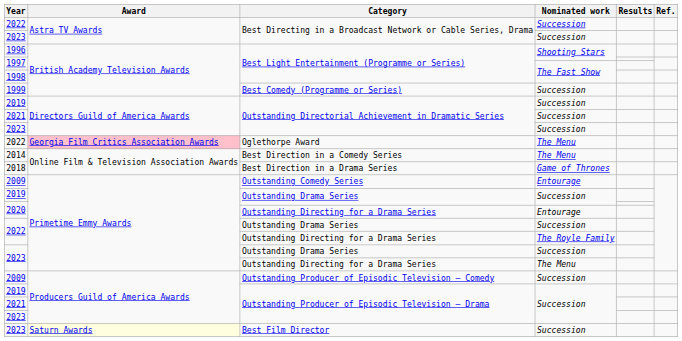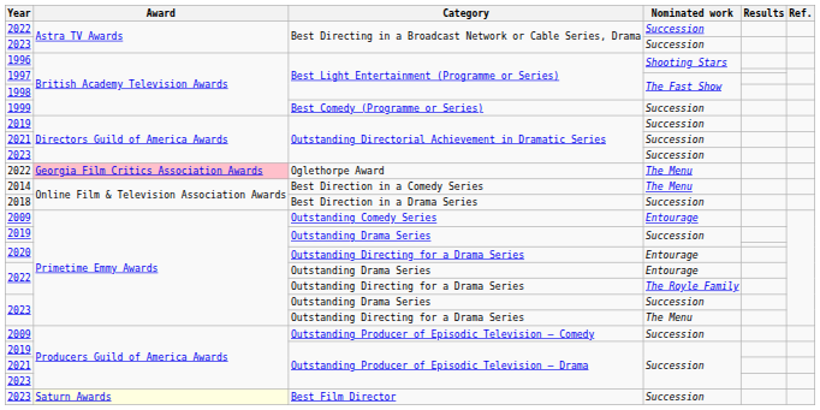 <table class="wikitable">
 <tr>
 <th>Year</th>
 <th>Award</th>
 <th>Category</th>
 <th>Nominated work</th>
 <th>Results</th>
 <th>Ref.</th>
 </tr>
 <tr>
 <td><a href='#'>2022</a></td>
 <td rowspan="2"><a href='#'>Astra TV Awards</a></td>
 <td rowspan="2">Best Directing in a Broadcast Network or Cable Series, Drama</td>
 <td><em><a href='#'>Succession</a></em> </td>
 <td></td>
 <td align="center"></td>
 </tr>
 <tr>
 <td><a href='#'>2023</a></td>
 <td><em>Succession</em> </td>
 <td></td>
 <td align="center"></td>
 </tr>
 <tr>
 <td><a href='#'>1996</a></td>
 <td rowspan="5"><a href='#'>British Academy Television Awards</a></td>
 <td rowspan="4"><a href='#'>Best Light Entertainment (Programme or Series)</a></td>
 <td rowspan="2"><em><a href='#'>Shooting Stars</a></em></td>
 <td></td>
 <td align="center"></td>
 </tr>
 <tr>
 <td rowspan="2"><a href='#'>1997</a></td>
 <td></td>
 <td align="center" rowspan="2"></td>
 </tr>
 <tr>
 <td rowspan="2"><em><a href='#'>The Fast Show</a></em></td>
 <td></td>
 </tr>
 <tr>
 <td><a href='#'>1998</a></td>
 <td></td>
 <td align="center"></td>
 </tr>
 <tr>
 <td><a href='#'>1999</a></td>
 <td><a href='#'>Best Comedy (Programme or Series)</a></td>
 <td><em>Succession</em> </td>
 <td></td>
 <td align="center"></td>
 </tr>
 <tr>
 <td><a href='#'>2019</a></td>
 <td rowspan="3"><a href='#'>Directors Guild of America Awards</a></td>
 <td rowspan="3"><a href='#'>Outstanding Directorial Achievement in Dramatic Series</a></td>
 <td><em>Succession</em> </td>
 <td></td>
 <td align="center"></td>
 </tr>
 <tr>
 <td><a href='#'>2021</a></td>
 <td><em>Succession</em> </td>
 <td></td>
 <td align="center"></td>
 </tr>
 <tr>
 <td><a href='#'>2023</a></td>
 <td><em>Succession</em> </td>
 <td></td>
 <td align="center"></td>
 </tr>
 <tr>
 <td>2022</td>
 <td style="background: pink;"><a href='#'>Georgia Film Critics Association Awards</a></td>
 <td>Oglethorpe Award</td>
 <td><em><a href='#'>The Menu</a></em></td>
 <td></td>
 <td align="center"></td>
 </tr>
 <tr>
 <td>2014</td>
 <td rowspan="2">Online Film & Television Association Awards</td>
 <td>Best Direction in a Comedy Series</td>
 <td><em><a href='#'>The Menu</a></em></td>
 <td></td>
 <td align="center"></td>
 </tr>
 <tr>
 <td>2018</td>
 <td>Best Direction in a Drama Series</td>
-<td><em><a href='#'>Game of Thrones</a></em></td>
+<td><em>Succession</em> </td>
 <td></td>
 <td align="center"></td>
 </tr>
 <tr>
 <td><a href='#'>2009</a></td>
 <td rowspan="8"><a href='#'>Primetime Emmy Awards</a></td>
 <td><a href='#'>Outstanding Comedy Series</a></td>
 <td><em><a href='#'>Entourage</a></em></td>
 <td></td>
 <td align="center" rowspan="8"></td>
 </tr>
 <tr>
 <td><a href='#'>2019</a></td>
 <td rowspan="2"><a href='#'>Outstanding Drama Series</a></td>
 <td rowspan="2"><em>Succession</em></td>
 <td></td>
 </tr>
 <tr>
 <td rowspan="2"><a href='#'>2020</a></td>
 <td></td>
 </tr>
 <tr>
 <td><a href='#'>Outstanding Directing for a Drama Series</a></td>
 <td><em>Entourage</em></td>
 <td></td>
 </tr>
 <tr>
 <td rowspan="2"><a href='#'>2022</a></td>
 <td>Outstanding Drama Series</td>
-<td><em>Succession</em></td>
+<td><em>Entourage</em></td>
 <td></td>
 </tr>
 <tr>
 <td>Outstanding Directing for a Drama Series</td>
 <td><em><a href='#'>The Royle Family</a></em></td>
 <td></td>
 </tr>
 <tr>
 <td rowspan="2"><a href='#'>2023</a></td>
 <td>Outstanding Drama Series</td>
 <td><em>Succession</em></td>
 <td></td>
 </tr>
 <tr>
 <td>Outstanding Directing for a Drama Series</td>
 <td><em>The Menu</em></td>
 <td></td>
 </tr>
 <tr>
 <td><a href='#'>2009</a></td>
 <td rowspan="4"><a href='#'>Producers Guild of America Awards</a></td>
 <td><a href='#'>Outstanding Producer of Episodic Television – Comedy</a></td>
 <td><em>Succession</em> </td>
 <td></td>
 <td align="center"></td>
 </tr>
 <tr>
 <td><a href='#'>2019</a></td>
 <td rowspan="3"><a href='#'>Outstanding Producer of Episodic Television – Drama</a></td>
 <td rowspan="3"><em>Succession</em></td>
 <td></td>
 <td align="center"></td>
 </tr>
 <tr>
 <td><a href='#'>2021</a></td>
 <td></td>
 <td align="center"></td>
 </tr>
 <tr>
 <td><a href='#'>2023</a></td>
 <td></td>
 <td align="center"></td>
 </tr>
 <tr>
 <td><a href='#'>2023</a></td>
 <td style="background: lightyellow;"><a href='#'>Saturn Awards</a></td>
 <td><a href='#'>Best Film Director</a></td>
 <td><em>Succession</em> </td>
 <td></td>
 <td align="center"></td>
 </tr>
 </table>
